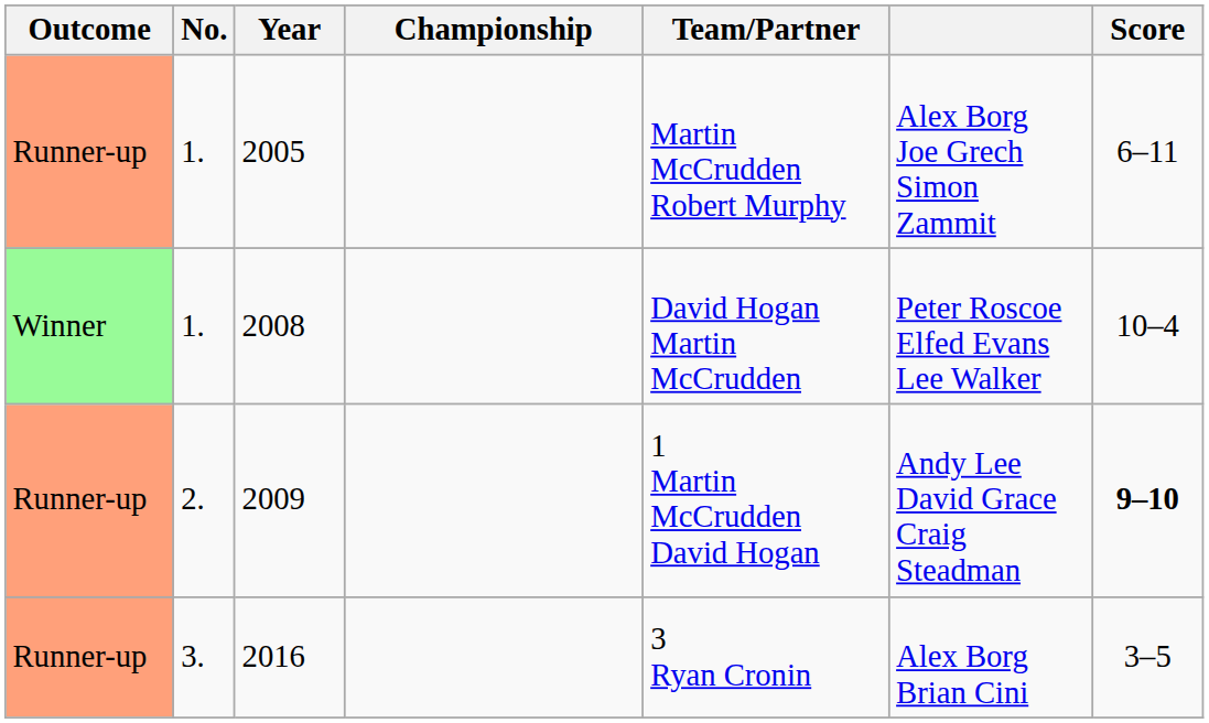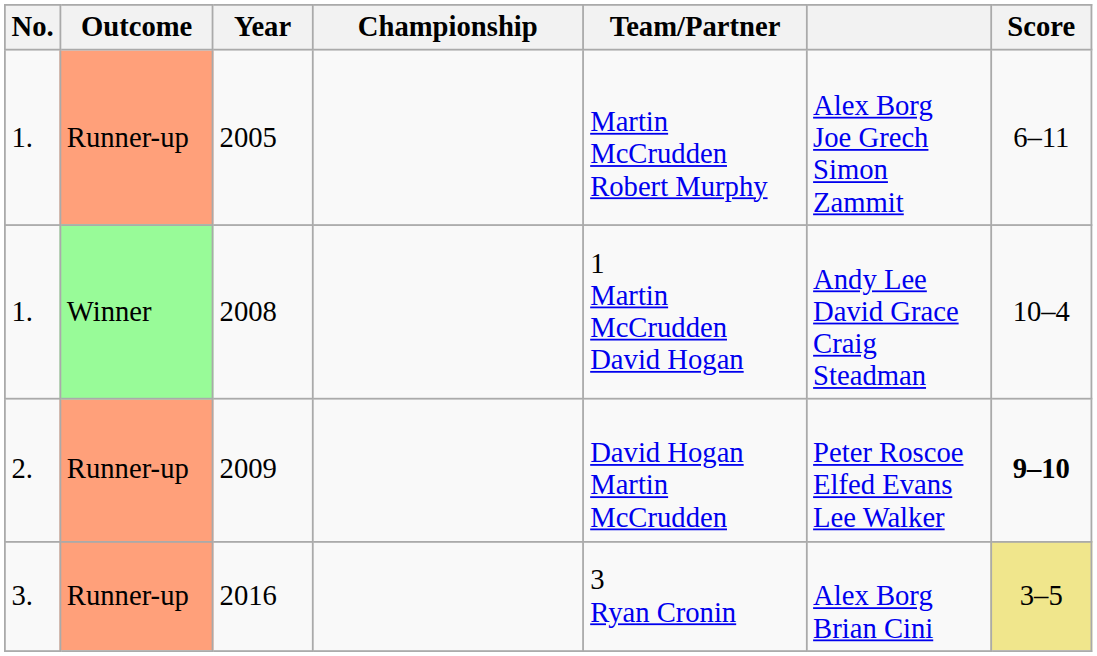 <table class="sortable wikitable">
 <tr>
+<th width="20">No.</th>
 <th width="80">Outcome</th>
-<th width="20">No.</th>
 <th width="50">Year</th>
 <th width="150">Championship</th>
 <th width="120">Team/Partner</th>
 <th width="100"></th>
 <th width="50">Score</th>
 </tr>
 <tr>
+<td>1.</td>
 <td style="background:#ffa07a;">Runner-up</td>
-<td>1.</td>
 <td>2005</td>
 <td></td>
 <td><br><a href='#'>Martin McCrudden</a><br><a href='#'>Robert Murphy</a></td>
 <td><br><a href='#'>Alex Borg</a><br><a href='#'>Joe Grech</a><br><a href='#'>Simon Zammit</a></td>
 <td align="center">6–11</td>
 </tr>
 <tr>
+<td>1.</td>
 <td style="background:#98fb98;">Winner</td>
-<td>1.</td>
 <td>2008</td>
+<td></td>
+<td> 1<br><a href='#'>Martin McCrudden</a><br><a href='#'>David Hogan</a></td>
+<td><br><a href='#'>Andy Lee</a><br><a href='#'>David Grace</a><br><a href='#'>Craig Steadman</a></td>
+<td align="center">10–4</td>
+</tr>
+<tr>
+<td>2.</td>
+<td style="background:#ffa07a;">Runner-up</td>
+<td>2009</td>
 <td></td>
 <td><br><a href='#'>David Hogan</a><br><a href='#'>Martin McCrudden</a></td>
 <td><br><a href='#'>Peter Roscoe</a><br><a href='#'>Elfed Evans</a><br><a href='#'>Lee Walker</a></td>
-<td align="center">10–4</td>
-</tr>
-<tr>
-<td style="background:#ffa07a;">Runner-up</td>
-<td>2.</td>
-<td>2009</td>
-<td></td>
-<td> 1<br><a href='#'>Martin McCrudden</a><br><a href='#'>David Hogan</a></td>
-<td><br><a href='#'>Andy Lee</a><br><a href='#'>David Grace</a><br><a href='#'>Craig Steadman</a></td>
 <td align="center"><strong>9–10</strong></td>
 </tr>
 <tr>
+<td>3.</td>
 <td style="background:#ffa07a;">Runner-up</td>
-<td>3.</td>
 <td>2016</td>
 <td></td>
 <td> 3<br><a href='#'>Ryan Cronin</a></td>
 <td><br><a href='#'>Alex Borg</a><br><a href='#'>Brian Cini</a></td>
-<td align="center">3–5</td>
+<td align="center" style="background: khaki;">3–5</td>
 </tr>
 </table>
